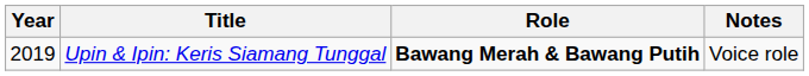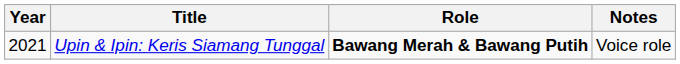 <table class="wikitable">
 <tr>
 <th>Year</th>
 <th>Title</th>
 <th>Role</th>
 <th>Notes</th>
 </tr>
 <tr>
-<td>2019</td>
+<td>2021</td>
 <td><em><a href='#'>Upin & Ipin: Keris Siamang Tunggal</a></em></td>
 <td><strong>Bawang Merah & Bawang Putih</strong></td>
 <td>Voice role</td>
 </tr>
 </table>
